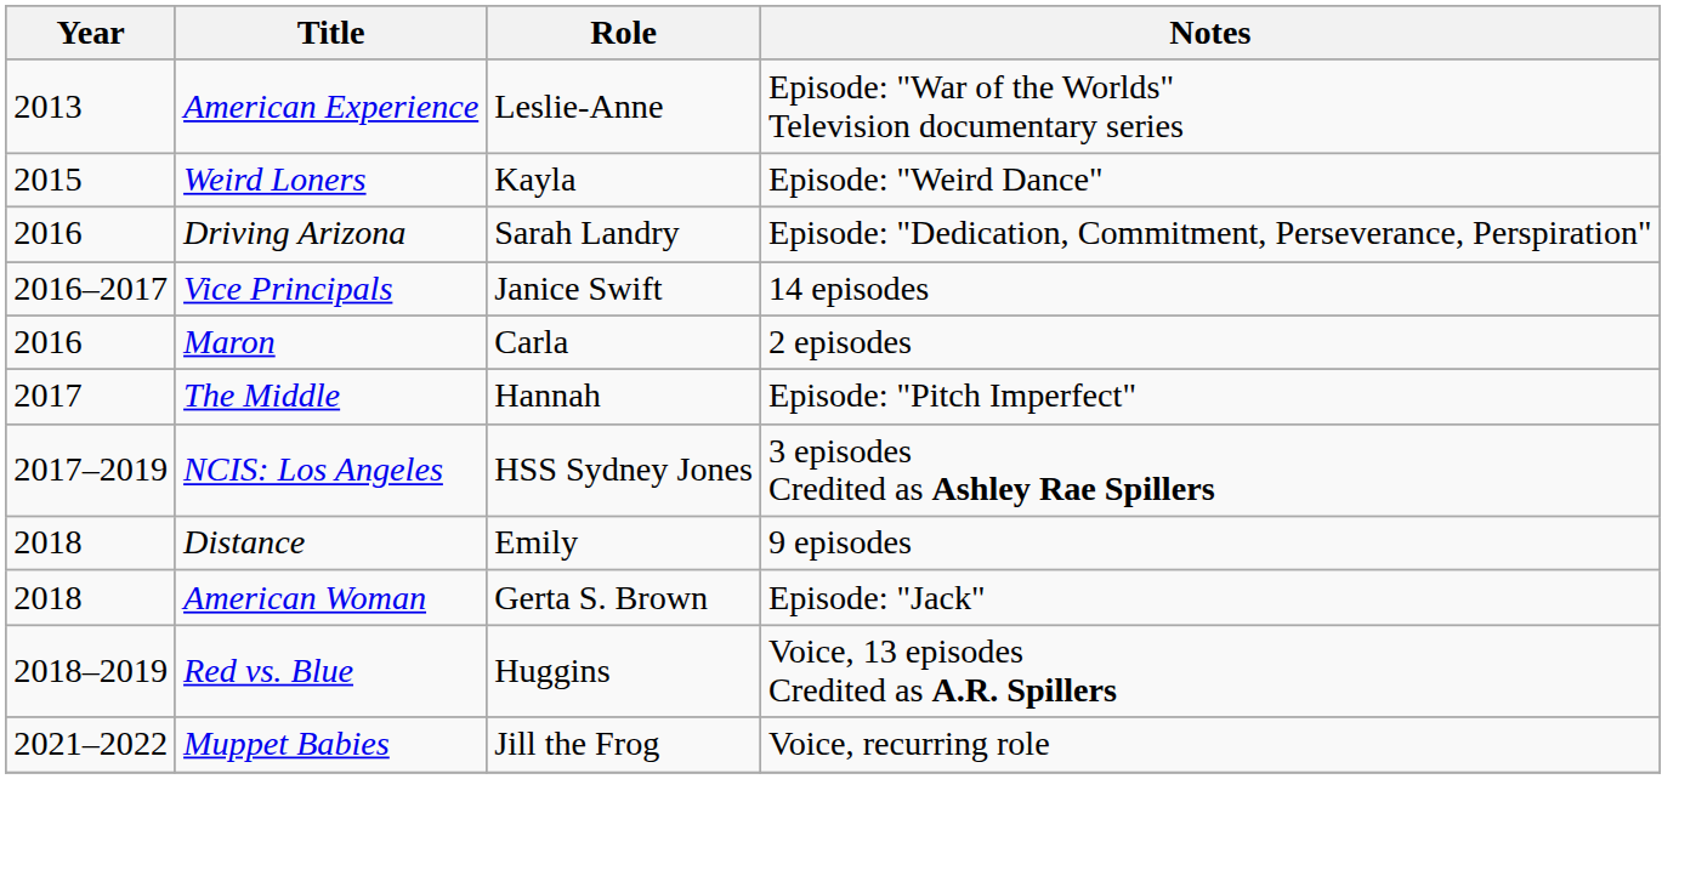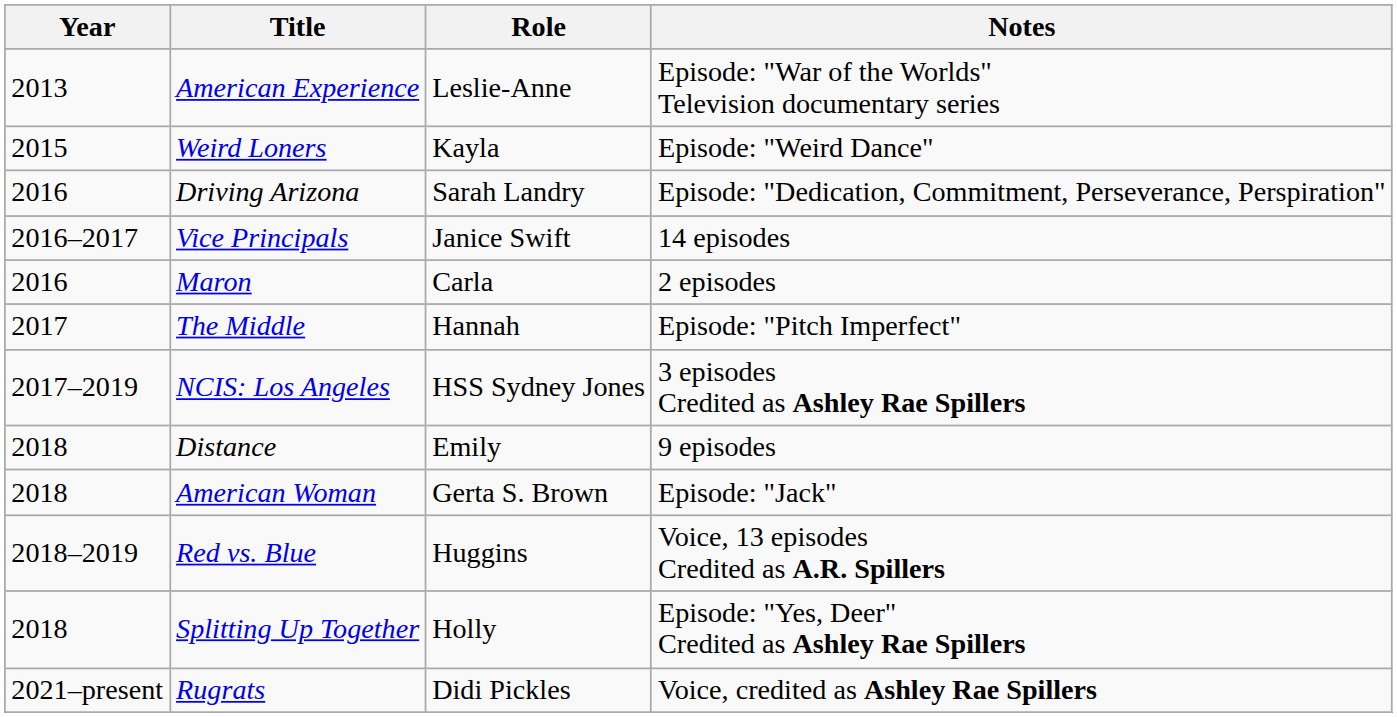 <table class="wikitable sortable">
 <tr>
 <th>Year</th>
 <th>Title</th>
 <th>Role</th>
 <th>Notes</th>
 </tr>
 <tr>
 <td>2013</td>
 <td><em><a href='#'>American Experience</a></em></td>
 <td>Leslie-Anne</td>
 <td>Episode: "War of the Worlds"<br>Television documentary series</td>
 </tr>
 <tr>
 <td>2015</td>
 <td><em><a href='#'>Weird Loners</a></em></td>
 <td>Kayla</td>
 <td>Episode: "Weird Dance"</td>
 </tr>
 <tr>
 <td>2016</td>
 <td><em>Driving Arizona</em></td>
 <td>Sarah Landry</td>
 <td>Episode: "Dedication, Commitment, Perseverance, Perspiration"</td>
 </tr>
 <tr>
 <td>2016–2017</td>
 <td><em><a href='#'>Vice Principals</a></em></td>
 <td>Janice Swift</td>
 <td>14 episodes</td>
 </tr>
 <tr>
 <td>2016</td>
 <td><em><a href='#'>Maron</a></em></td>
 <td>Carla</td>
 <td>2 episodes</td>
 </tr>
 <tr>
 <td>2017</td>
 <td><em><a href='#'>The Middle</a></em></td>
 <td>Hannah</td>
 <td>Episode: "Pitch Imperfect"</td>
 </tr>
 <tr>
 <td>2017–2019</td>
 <td><em><a href='#'>NCIS: Los Angeles</a></em></td>
 <td>HSS Sydney Jones</td>
 <td>3 episodes<br>Credited as <strong>Ashley Rae Spillers</strong></td>
 </tr>
 <tr>
 <td>2018</td>
 <td><em>Distance</em></td>
 <td>Emily</td>
 <td>9 episodes</td>
 </tr>
 <tr>
 <td>2018</td>
 <td><em><a href='#'>American Woman</a></em></td>
 <td>Gerta S. Brown</td>
 <td>Episode: "Jack"</td>
 </tr>
 <tr>
 <td>2018–2019</td>
 <td><em><a href='#'>Red vs. Blue</a></em></td>
 <td>Huggins</td>
 <td>Voice, 13 episodes<br>Credited as <strong>A.R. Spillers</strong></td>
 </tr>
 <tr>
-<td>2021–2022</td>
-<td><em><a href='#'>Muppet Babies</a></em></td>
-<td>Jill the Frog</td>
-<td>Voice, recurring role</td>
+<td>2018</td>
+<td><em><a href='#'>Splitting Up Together</a></em></td>
+<td>Holly</td>
+<td>Episode: "Yes, Deer"<br>Credited as <strong>Ashley Rae Spillers</strong></td>
+</tr>
+<tr>
+<td>2021–present</td>
+<td><em><a href='#'>Rugrats</a></em></td>
+<td>Didi Pickles</td>
+<td>Voice, credited as <strong>Ashley Rae Spillers</strong></td>
 </tr>
 <tr>
 </tr>
 </table>
